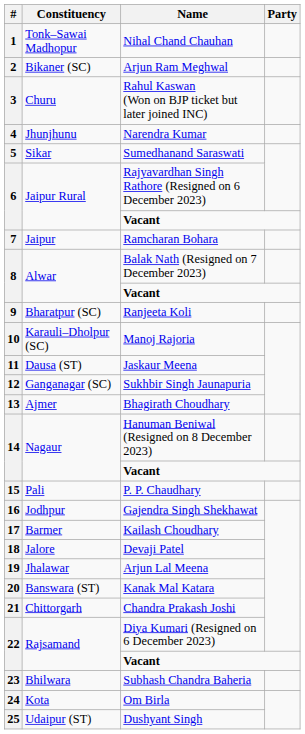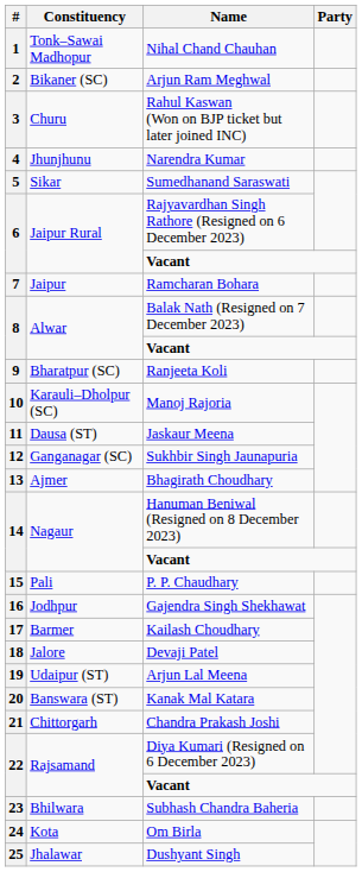 <table class="wikitable sortable">
 <tr>
 <th>#</th>
 <th style="width:120px">Constituency</th>
 <th style="width:180px">Name</th>
 <th colspan=2>Party</th>
 </tr>
 <tr>
 <th>1</th>
 <td><a href='#'>Tonk–Sawai Madhopur</a></td>
 <td><a href='#'>Nihal Chand Chauhan</a></td>
 <td></td>
 </tr>
 <tr>
 <th>2</th>
 <td><a href='#'>Bikaner</a> (SC)</td>
 <td><a href='#'>Arjun Ram Meghwal</a></td>
 </tr>
 <tr>
 <th>3</th>
 <td><a href='#'>Churu</a></td>
 <td><a href='#'>Rahul Kaswan</a><br>(Won on BJP ticket but later joined INC)</td>
 <td></td>
 </tr>
 <tr>
 <th>4</th>
 <td><a href='#'>Jhunjhunu</a></td>
 <td><a href='#'>Narendra Kumar</a></td>
 <td></td>
 </tr>
 <tr>
 <th>5</th>
 <td><a href='#'>Sikar</a></td>
 <td><a href='#'>Sumedhanand Saraswati</a></td>
 </tr>
 <tr>
 <th rowspan="2">6</th>
 <td rowspan="2"><a href='#'>Jaipur Rural</a></td>
 <td><a href='#'>Rajyavardhan Singh Rathore</a> (Resigned on 6 December 2023)</td>
 </tr>
 <tr>
 <td colspan="3"><strong>Vacant</strong></td>
 </tr>
 <tr>
 <th>7</th>
 <td><a href='#'>Jaipur</a></td>
 <td><a href='#'>Ramcharan Bohara</a></td>
 <td></td>
 </tr>
 <tr>
 <th rowspan="2">8</th>
 <td rowspan="2"><a href='#'>Alwar</a></td>
 <td><a href='#'>Balak Nath</a> (Resigned on 7 December 2023)</td>
 </tr>
 <tr>
 <td colspan="3"><strong>Vacant</strong></td>
 </tr>
 <tr>
 <th>9</th>
 <td><a href='#'>Bharatpur</a> (SC)</td>
 <td><a href='#'>Ranjeeta Koli</a></td>
 <td></td>
 </tr>
 <tr>
 <th>10</th>
 <td><a href='#'>Karauli–Dholpur</a> (SC)</td>
 <td><a href='#'>Manoj Rajoria</a></td>
 </tr>
 <tr>
 <th>11</th>
 <td><a href='#'>Dausa</a> (ST)</td>
 <td><a href='#'>Jaskaur Meena</a></td>
 </tr>
 <tr>
 <th>12</th>
 <td><a href='#'>Ganganagar</a> (SC)</td>
 <td><a href='#'>Sukhbir Singh Jaunapuria</a></td>
 </tr>
 <tr>
 <th>13</th>
 <td><a href='#'>Ajmer</a></td>
 <td><a href='#'>Bhagirath Choudhary</a></td>
 </tr>
 <tr>
 <th rowspan="2">14</th>
 <td rowspan="2"><a href='#'>Nagaur</a></td>
 <td><a href='#'>Hanuman Beniwal</a> (Resigned on 8 December 2023)</td>
 <td></td>
 </tr>
 <tr>
 <td colspan="3"><strong>Vacant</strong></td>
 </tr>
 <tr>
 <th>15</th>
 <td><a href='#'>Pali</a></td>
 <td><a href='#'>P. P. Chaudhary</a></td>
 <td></td>
 </tr>
 <tr>
 <th>16</th>
 <td><a href='#'>Jodhpur</a></td>
 <td><a href='#'>Gajendra Singh Shekhawat</a></td>
 </tr>
 <tr>
 <th>17</th>
 <td><a href='#'>Barmer</a></td>
 <td><a href='#'>Kailash Choudhary</a></td>
 </tr>
 <tr>
 <th>18</th>
 <td><a href='#'>Jalore</a></td>
 <td><a href='#'>Devaji Patel</a></td>
 </tr>
 <tr>
 <th>19</th>
-<td><a href='#'>Jhalawar</a></td>
+<td><a href='#'>Udaipur</a> (ST)</td>
 <td><a href='#'>Arjun Lal Meena</a></td>
 </tr>
 <tr>
 <th>20</th>
 <td><a href='#'>Banswara</a> (ST)</td>
 <td><a href='#'>Kanak Mal Katara</a></td>
 </tr>
 <tr>
 <th>21</th>
 <td><a href='#'>Chittorgarh</a></td>
 <td><a href='#'>Chandra Prakash Joshi</a></td>
 </tr>
 <tr>
 <th rowspan="2">22</th>
 <td rowspan="2"><a href='#'>Rajsamand</a></td>
 <td><a href='#'>Diya Kumari</a> (Resigned on 6 December 2023)</td>
 </tr>
 <tr>
 <td colspan="3"><strong>Vacant</strong></td>
 </tr>
 <tr>
 <th>23</th>
 <td><a href='#'>Bhilwara</a></td>
 <td><a href='#'>Subhash Chandra Baheria</a></td>
 <td></td>
 </tr>
 <tr>
 <th>24</th>
 <td><a href='#'>Kota</a></td>
 <td><a href='#'>Om Birla</a></td>
 </tr>
 <tr>
 <th>25</th>
-<td><a href='#'>Udaipur</a> (ST)</td>
+<td><a href='#'>Jhalawar</a></td>
 <td><a href='#'>Dushyant Singh</a></td>
 </tr>
 </table>
